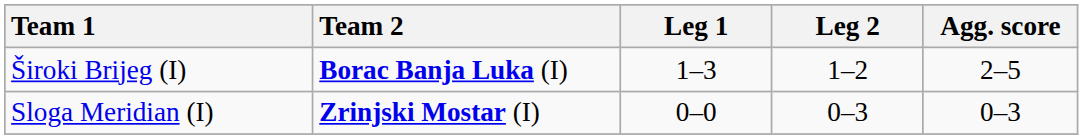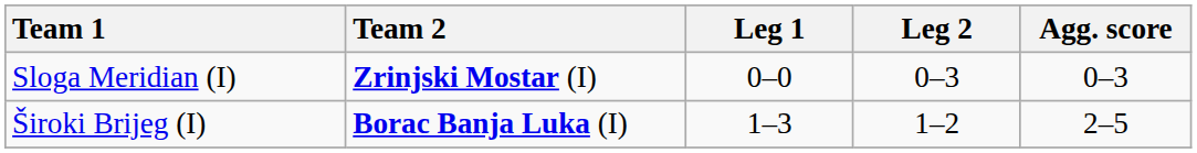 <table class="wikitable" style="width:50%">
 <tr>
 <th style="width:195px; text-align:left">Team 1</th>
 <th style="width:195px; text-align:left">Team 2</th>
 <th style="width:92px; text-align:center">Leg 1</th>
 <th style="width:92px; text-align:center">Leg 2</th>
 <th style="width:92px; text-align:center">Agg. score</th>
 </tr>
 <tr>
+<td><a href='#'>Sloga Meridian</a> (I)</td>
+<td><strong><a href='#'>Zrinjski Mostar</a></strong> (I)</td>
+<td style="text-align:center">0–0</td>
+<td style="text-align:center">0–3</td>
+<td style="text-align:center">0–3</td>
+</tr>
+<tr>
 <td><a href='#'>Široki Brijeg</a> (I)</td>
 <td><strong><a href='#'>Borac Banja Luka</a></strong> (I)</td>
 <td style="text-align:center">1–3</td>
 <td style="text-align:center">1–2</td>
 <td style="text-align:center">2–5</td>
 </tr>
-<tr>
-<td><a href='#'>Sloga Meridian</a> (I)</td>
-<td><strong><a href='#'>Zrinjski Mostar</a></strong> (I)</td>
-<td style="text-align:center">0–0</td>
-<td style="text-align:center">0–3</td>
-<td style="text-align:center">0–3</td>
-</tr>
 </table>
